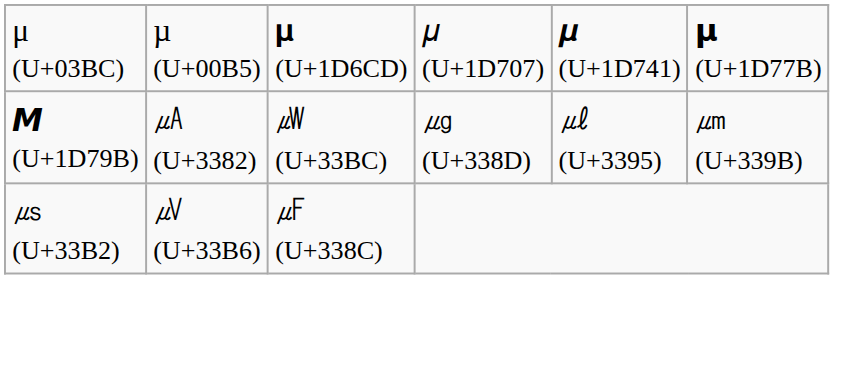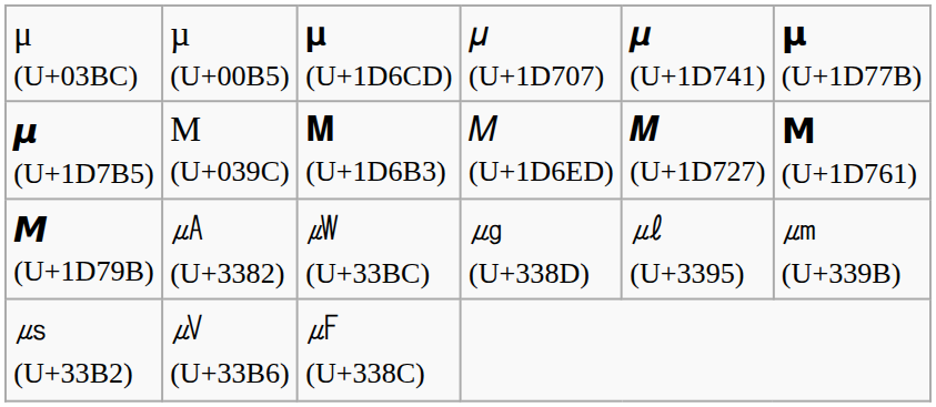 <table class="wikitable">
 <tr>
 <td>μ<br><small>(U+03BC)</small></td>
 <td>µ<br><small>(U+00B5)</small></td>
 <td>𝛍<br><small>(U+1D6CD)</small></td>
 <td>𝜇<br><small>(U+1D707)</small></td>
 <td>𝝁<br><small>(U+1D741)</small></td>
 <td>𝝻<br><small>(U+1D77B)</small></td>
+</tr>
+<tr>
+<td>𝞵<br><small>(U+1D7B5)</small></td>
+<td>Μ<br><small>(U+039C)</small></td>
+<td>𝚳<br><small>(U+1D6B3)</small></td>
+<td>𝛭<br><small>(U+1D6ED)</small></td>
+<td>𝜧<br><small>(U+1D727)</small></td>
+<td>𝝡<br><small>(U+1D761)</small></td>
 </tr>
 <tr>
 <td>𝞛<br><small>(U+1D79B)</small></td>
 <td>㎂<br><small>(U+3382)</small></td>
 <td>㎼<br><small>(U+33BC)</small></td>
 <td>㎍<br><small>(U+338D)</small></td>
 <td>㎕<br><small>(U+3395)</small></td>
 <td>㎛<br><small>(U+339B)</small></td>
 </tr>
 <tr>
 <td>㎲<br><small>(U+33B2)</small></td>
 <td>㎶<br><small>(U+33B6)</small></td>
 <td>㎌<br><small>(U+338C)</small></td>
 </tr>
 </table>
